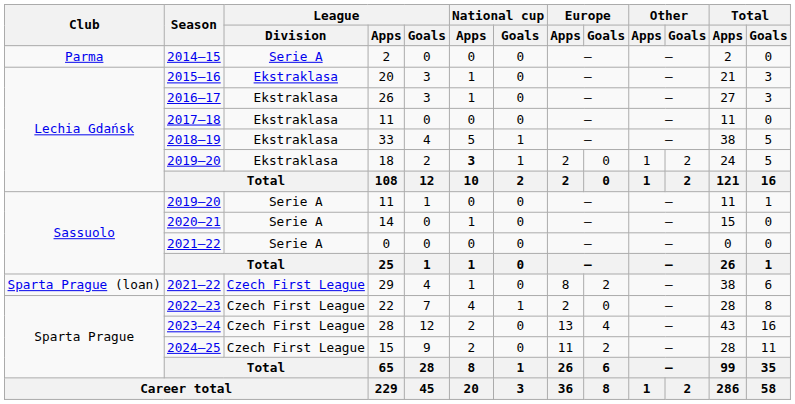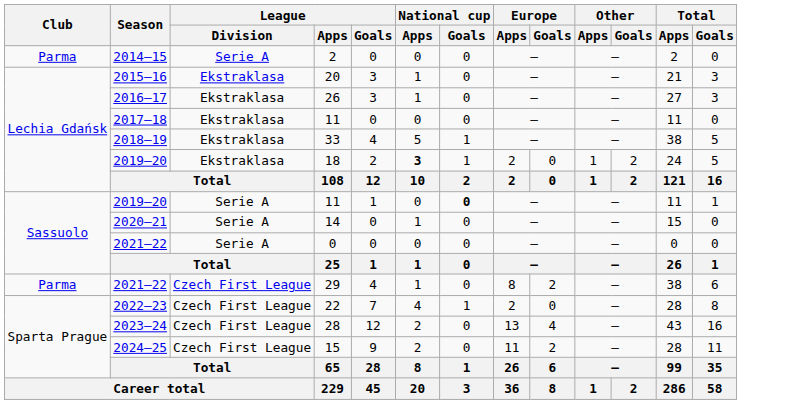 <table class="wikitable" style="text-align:center">
 <tr>
 <th rowspan="2">Club</th>
 <th rowspan="2">Season</th>
 <th colspan="3">League</th>
 <th colspan="2">National cup</th>
 <th colspan="2">Europe</th>
 <th colspan="2">Other</th>
 <th colspan="2">Total</th>
 </tr>
 <tr>
 <th>Division</th>
 <th>Apps</th>
 <th>Goals</th>
 <th>Apps</th>
 <th>Goals</th>
 <th>Apps</th>
 <th>Goals</th>
 <th>Apps</th>
 <th>Goals</th>
 <th>Apps</th>
 <th>Goals</th>
 </tr>
 <tr>
 <td><a href='#'>Parma</a></td>
 <td><a href='#'>2014–15</a></td>
 <td><a href='#'>Serie A</a></td>
 <td>2</td>
 <td>0</td>
 <td>0</td>
 <td>0</td>
 <td colspan="2">—</td>
 <td colspan="2">—</td>
 <td>2</td>
 <td>0</td>
 </tr>
 <tr>
 <td rowspan="6"><a href='#'>Lechia Gdańsk</a></td>
 <td><a href='#'>2015–16</a></td>
 <td><a href='#'>Ekstraklasa</a></td>
 <td>20</td>
 <td>3</td>
 <td>1</td>
 <td>0</td>
 <td colspan="2">—</td>
 <td colspan="2">—</td>
 <td>21</td>
 <td>3</td>
 </tr>
 <tr>
 <td><a href='#'>2016–17</a></td>
 <td>Ekstraklasa</td>
 <td>26</td>
 <td>3</td>
 <td>1</td>
 <td>0</td>
 <td colspan="2">—</td>
 <td colspan="2">—</td>
 <td>27</td>
 <td>3</td>
 </tr>
 <tr>
 <td><a href='#'>2017–18</a></td>
 <td>Ekstraklasa</td>
 <td>11</td>
 <td>0</td>
 <td>0</td>
 <td>0</td>
 <td colspan="2">—</td>
 <td colspan="2">—</td>
 <td>11</td>
 <td>0</td>
 </tr>
 <tr>
 <td><a href='#'>2018–19</a></td>
 <td>Ekstraklasa</td>
 <td>33</td>
 <td>4</td>
 <td>5</td>
 <td>1</td>
 <td colspan="2">—</td>
 <td colspan="2">—</td>
 <td>38</td>
 <td>5</td>
 </tr>
 <tr>
 <td><a href='#'>2019–20</a></td>
 <td>Ekstraklasa</td>
 <td>18</td>
 <td>2</td>
 <td><strong>3</strong></td>
 <td>1</td>
 <td>2</td>
 <td>0</td>
 <td>1</td>
 <td>2</td>
 <td>24</td>
 <td>5</td>
 </tr>
 <tr>
 <th colspan="2">Total</th>
 <th>108</th>
 <th>12</th>
 <th>10</th>
 <th>2</th>
 <th>2</th>
 <th>0</th>
 <th>1</th>
 <th>2</th>
 <th>121</th>
 <th>16</th>
 </tr>
 <tr>
 <td rowspan="4"><a href='#'>Sassuolo</a></td>
 <td><a href='#'>2019–20</a></td>
 <td>Serie A</td>
 <td>11</td>
 <td>1</td>
 <td>0</td>
-<td>0</td>
+<td><strong>0</strong></td>
 <td colspan="2">—</td>
 <td colspan="2">—</td>
 <td>11</td>
 <td>1</td>
 </tr>
 <tr>
 <td><a href='#'>2020–21</a></td>
 <td>Serie A</td>
 <td>14</td>
 <td>0</td>
 <td>1</td>
 <td>0</td>
 <td colspan="2">—</td>
 <td colspan="2">—</td>
 <td>15</td>
 <td>0</td>
 </tr>
 <tr>
 <td><a href='#'>2021–22</a></td>
 <td>Serie A</td>
 <td>0</td>
 <td>0</td>
 <td>0</td>
 <td>0</td>
 <td colspan="2">—</td>
 <td colspan="2">—</td>
 <td>0</td>
 <td>0</td>
 </tr>
 <tr>
 <th colspan="2">Total</th>
 <th>25</th>
 <th>1</th>
 <th>1</th>
 <th>0</th>
 <th colspan="2">—</th>
 <th colspan="2">—</th>
 <th>26</th>
 <th>1</th>
 </tr>
 <tr>
-<td><a href='#'>Sparta Prague</a> (loan)</td>
+<td><a href='#'>Parma</a></td>
 <td><a href='#'>2021–22</a></td>
 <td><a href='#'>Czech First League</a></td>
 <td>29</td>
 <td>4</td>
 <td>1</td>
 <td>0</td>
 <td>8</td>
 <td>2</td>
 <td colspan="2">—</td>
 <td>38</td>
 <td>6</td>
 </tr>
 <tr>
 <td rowspan="4">Sparta Prague</td>
 <td><a href='#'>2022–23</a></td>
 <td>Czech First League</td>
 <td>22</td>
 <td>7</td>
 <td>4</td>
 <td>1</td>
 <td>2</td>
 <td>0</td>
 <td colspan="2">—</td>
 <td>28</td>
 <td>8</td>
 </tr>
 <tr>
 <td><a href='#'>2023–24</a></td>
 <td>Czech First League</td>
 <td>28</td>
 <td>12</td>
 <td>2</td>
 <td>0</td>
 <td>13</td>
 <td>4</td>
 <td colspan="2">—</td>
 <td>43</td>
 <td>16</td>
 </tr>
 <tr>
 <td><a href='#'>2024–25</a></td>
 <td>Czech First League</td>
 <td>15</td>
 <td>9</td>
 <td>2</td>
 <td>0</td>
 <td>11</td>
 <td>2</td>
 <td colspan="2">—</td>
 <td>28</td>
 <td>11</td>
 </tr>
 <tr>
 <th colspan="2">Total</th>
 <th>65</th>
 <th>28</th>
 <th>8</th>
 <th>1</th>
 <th>26</th>
 <th>6</th>
 <th colspan="2">—</th>
 <th>99</th>
 <th>35</th>
 </tr>
 <tr>
 <th colspan="3">Career total</th>
 <th>229</th>
 <th>45</th>
 <th>20</th>
 <th>3</th>
 <th>36</th>
 <th>8</th>
 <th>1</th>
 <th>2</th>
 <th>286</th>
 <th>58</th>
 </tr>
 </table>
